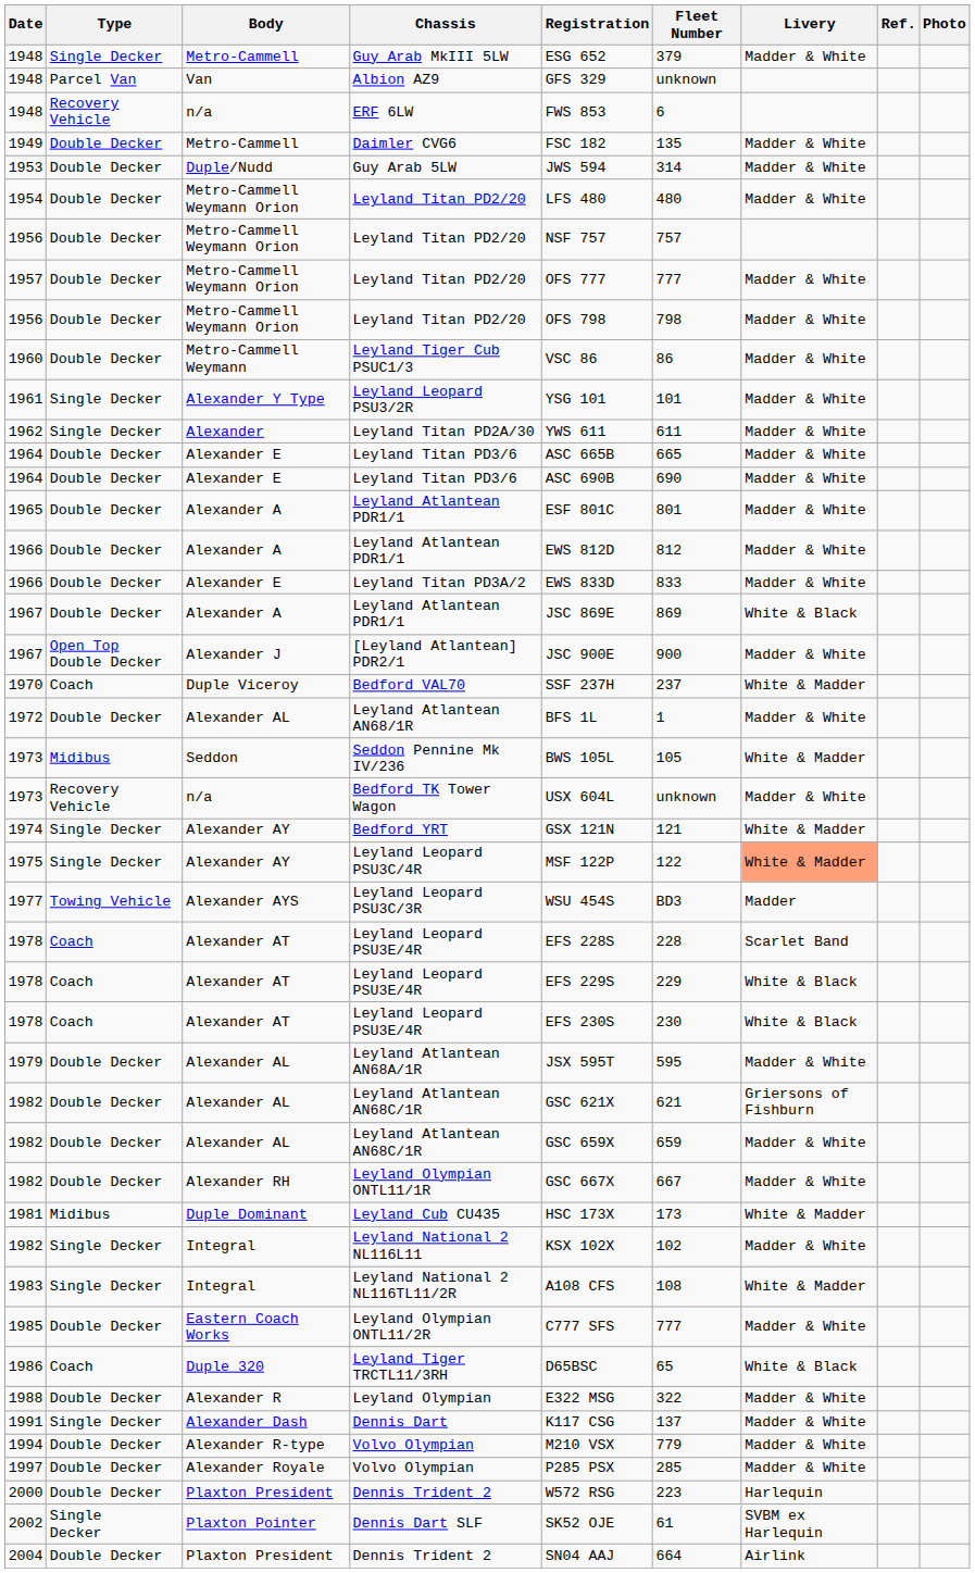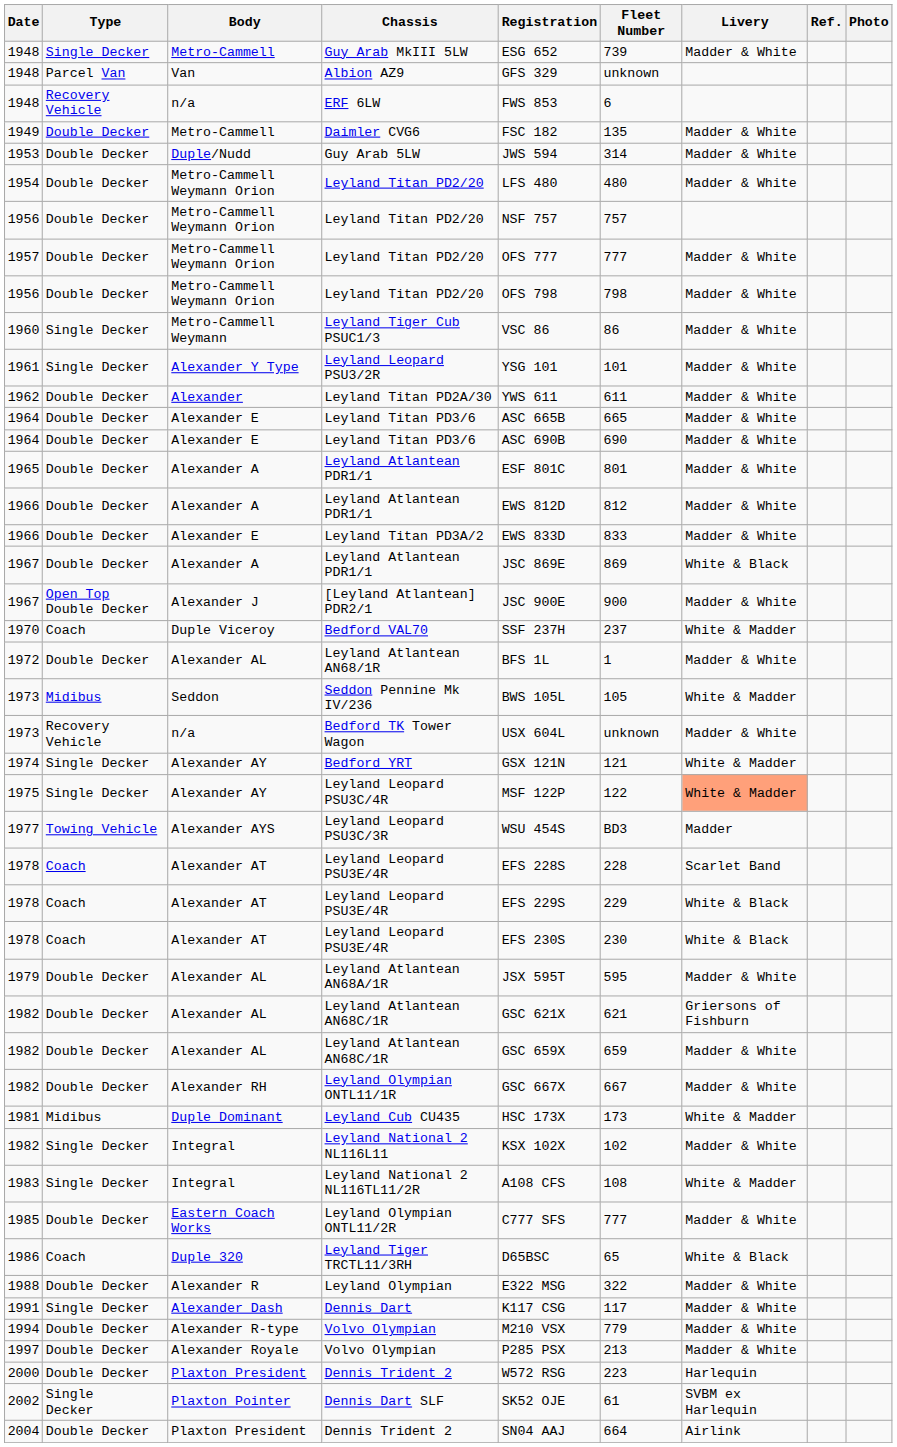 <table class="wikitable sticky-header">
 <tr>
 <th>Date</th>
 <th>Type</th>
 <th>Body</th>
 <th>Chassis</th>
 <th>Registration</th>
 <th>Fleet Number</th>
 <th>Livery</th>
 <th>Ref.</th>
 <th>Photo</th>
 </tr>
 <tr>
 <td>1948</td>
 <td><a href='#'>Single Decker</a></td>
 <td><a href='#'>Metro-Cammell</a></td>
 <td><a href='#'>Guy Arab</a> MkIII 5LW</td>
 <td>ESG 652</td>
-<td>379</td>
+<td>739</td>
 <td>Madder & White</td>
 <td></td>
 <td></td>
 </tr>
 <tr>
 <td>1948</td>
 <td>Parcel <a href='#'>Van</a></td>
 <td>Van</td>
 <td><a href='#'>Albion</a> AZ9</td>
 <td>GFS 329</td>
 <td>unknown</td>
 <td></td>
 <td></td>
 <td></td>
 </tr>
 <tr>
 <td>1948</td>
 <td><a href='#'>Recovery Vehicle</a></td>
 <td>n/a</td>
 <td><a href='#'>ERF</a> 6LW</td>
 <td>FWS 853</td>
 <td>6</td>
 <td></td>
 <td></td>
 <td></td>
 </tr>
 <tr>
 <td>1949</td>
 <td><a href='#'>Double Decker</a></td>
 <td>Metro-Cammell</td>
 <td><a href='#'>Daimler</a> CVG6</td>
 <td>FSC 182</td>
 <td>135</td>
 <td>Madder & White</td>
 <td></td>
 <td></td>
 </tr>
 <tr>
 <td>1953</td>
 <td>Double Decker</td>
 <td><a href='#'>Duple</a>/Nudd</td>
 <td>Guy Arab 5LW</td>
 <td>JWS 594</td>
 <td>314</td>
 <td>Madder & White</td>
 <td></td>
 <td></td>
 </tr>
 <tr>
 <td>1954</td>
 <td>Double Decker</td>
 <td>Metro-Cammell Weymann Orion</td>
 <td><a href='#'>Leyland Titan PD2/20</a></td>
 <td>LFS 480</td>
 <td>480</td>
 <td>Madder & White</td>
 <td></td>
 <td></td>
 </tr>
 <tr>
 <td>1956</td>
 <td>Double Decker</td>
 <td>Metro-Cammell Weymann Orion</td>
 <td>Leyland Titan PD2/20</td>
 <td>NSF 757</td>
 <td>757</td>
 <td></td>
 <td></td>
 <td></td>
 </tr>
 <tr>
 <td>1957</td>
 <td>Double Decker</td>
 <td>Metro-Cammell Weymann Orion</td>
 <td>Leyland Titan PD2/20</td>
 <td>OFS 777</td>
 <td>777</td>
 <td>Madder & White</td>
 <td></td>
 <td></td>
 </tr>
 <tr>
 <td>1956</td>
 <td>Double Decker</td>
 <td>Metro-Cammell Weymann Orion</td>
 <td>Leyland Titan PD2/20</td>
 <td>OFS 798</td>
 <td>798</td>
 <td>Madder & White</td>
 <td></td>
 <td></td>
 </tr>
 <tr>
 <td>1960</td>
-<td>Double Decker</td>
+<td>Single Decker</td>
 <td>Metro-Cammell Weymann</td>
 <td><a href='#'>Leyland Tiger Cub</a> PSUC1/3</td>
 <td>VSC 86</td>
 <td>86</td>
 <td>Madder & White</td>
 <td></td>
 <td></td>
 </tr>
 <tr>
 <td>1961</td>
 <td>Single Decker</td>
 <td><a href='#'>Alexander Y Type</a></td>
 <td><a href='#'>Leyland Leopard</a> PSU3/2R</td>
 <td>YSG 101</td>
 <td>101</td>
 <td>Madder & White</td>
 <td></td>
 <td></td>
 </tr>
 <tr>
 <td>1962</td>
-<td>Single Decker</td>
+<td>Double Decker</td>
 <td><a href='#'>Alexander</a></td>
 <td>Leyland Titan PD2A/30</td>
 <td>YWS 611</td>
 <td>611</td>
 <td>Madder & White</td>
 <td></td>
 <td></td>
 </tr>
 <tr>
 <td>1964</td>
 <td>Double Decker</td>
 <td>Alexander E</td>
 <td>Leyland Titan PD3/6</td>
 <td>ASC 665B</td>
 <td>665</td>
 <td>Madder & White</td>
 <td></td>
 <td></td>
 </tr>
 <tr>
 <td>1964</td>
 <td>Double Decker</td>
 <td>Alexander E</td>
 <td>Leyland Titan PD3/6</td>
 <td>ASC 690B</td>
 <td>690</td>
 <td>Madder & White</td>
 <td></td>
 <td></td>
 </tr>
 <tr>
 <td>1965</td>
 <td>Double Decker</td>
 <td>Alexander A</td>
 <td><a href='#'>Leyland Atlantean</a> PDR1/1</td>
 <td>ESF 801C</td>
 <td>801</td>
 <td>Madder & White</td>
 <td></td>
 <td></td>
 </tr>
 <tr>
 <td>1966</td>
 <td>Double Decker</td>
 <td>Alexander A</td>
 <td>Leyland Atlantean PDR1/1</td>
 <td>EWS 812D</td>
 <td>812</td>
 <td>Madder & White</td>
 <td></td>
 <td></td>
 </tr>
 <tr>
 <td>1966</td>
 <td>Double Decker</td>
 <td>Alexander E</td>
 <td>Leyland Titan PD3A/2</td>
 <td>EWS 833D</td>
 <td>833</td>
 <td>Madder & White</td>
 <td></td>
 <td></td>
 </tr>
 <tr>
 <td>1967</td>
 <td>Double Decker</td>
 <td>Alexander A</td>
 <td>Leyland Atlantean PDR1/1</td>
 <td>JSC 869E</td>
 <td>869</td>
 <td>White & Black</td>
 <td></td>
 <td></td>
 </tr>
 <tr>
 <td>1967</td>
 <td><a href='#'>Open Top</a> Double Decker</td>
 <td>Alexander J</td>
 <td>[Leyland Atlantean] PDR2/1</td>
 <td>JSC 900E</td>
 <td>900</td>
 <td>Madder & White</td>
 <td></td>
 <td></td>
 </tr>
 <tr>
 <td>1970</td>
 <td>Coach</td>
 <td>Duple Viceroy</td>
 <td><a href='#'>Bedford VAL70</a></td>
 <td>SSF 237H</td>
 <td>237</td>
 <td>White & Madder</td>
 <td></td>
 <td></td>
 </tr>
 <tr>
 <td>1972</td>
 <td>Double Decker</td>
 <td>Alexander AL</td>
 <td>Leyland Atlantean AN68/1R</td>
 <td>BFS 1L</td>
 <td>1</td>
 <td>Madder & White</td>
 <td></td>
 <td></td>
 </tr>
 <tr>
 <td>1973</td>
 <td><a href='#'>Midibus</a></td>
 <td>Seddon</td>
 <td><a href='#'>Seddon</a> Pennine Mk IV/236</td>
 <td>BWS 105L</td>
 <td>105</td>
 <td>White & Madder</td>
 <td></td>
 <td></td>
 </tr>
 <tr>
 <td>1973</td>
 <td>Recovery Vehicle</td>
 <td>n/a</td>
 <td><a href='#'>Bedford TK</a> Tower Wagon</td>
 <td>USX 604L</td>
 <td>unknown</td>
 <td>Madder & White</td>
 <td></td>
 <td></td>
 </tr>
 <tr>
 <td>1974</td>
 <td>Single Decker</td>
 <td>Alexander AY</td>
 <td><a href='#'>Bedford YRT</a></td>
 <td>GSX 121N</td>
 <td>121</td>
 <td>White & Madder</td>
 <td></td>
 <td></td>
 </tr>
 <tr>
 <td>1975</td>
 <td>Single Decker</td>
 <td>Alexander AY</td>
 <td>Leyland Leopard PSU3C/4R</td>
 <td>MSF 122P</td>
 <td>122</td>
 <td style="background: lightsalmon;">White & Madder</td>
 <td></td>
 <td></td>
 </tr>
 <tr>
 <td>1977</td>
 <td><a href='#'>Towing Vehicle</a></td>
 <td>Alexander AYS</td>
 <td>Leyland Leopard PSU3C/3R</td>
 <td>WSU 454S</td>
 <td>BD3</td>
 <td>Madder</td>
 <td></td>
 <td></td>
 </tr>
 <tr>
 <td>1978</td>
 <td><a href='#'>Coach</a></td>
 <td>Alexander AT</td>
 <td>Leyland Leopard PSU3E/4R</td>
 <td>EFS 228S</td>
 <td>228</td>
 <td>Scarlet Band</td>
 <td></td>
 <td></td>
 </tr>
 <tr>
 <td>1978</td>
 <td>Coach</td>
 <td>Alexander AT</td>
 <td>Leyland Leopard PSU3E/4R</td>
 <td>EFS 229S</td>
 <td>229</td>
 <td>White & Black</td>
 <td></td>
 <td></td>
 </tr>
 <tr>
 <td>1978</td>
 <td>Coach</td>
 <td>Alexander AT</td>
 <td>Leyland Leopard PSU3E/4R</td>
 <td>EFS 230S</td>
 <td>230</td>
 <td>White & Black</td>
 <td></td>
 <td></td>
 </tr>
 <tr>
 <td>1979</td>
 <td>Double Decker</td>
 <td>Alexander AL</td>
 <td>Leyland Atlantean AN68A/1R</td>
 <td>JSX 595T</td>
 <td>595</td>
 <td>Madder & White</td>
 <td></td>
 <td></td>
 </tr>
 <tr>
 <td>1982</td>
 <td>Double Decker</td>
 <td>Alexander AL</td>
 <td>Leyland Atlantean AN68C/1R</td>
 <td>GSC 621X</td>
 <td>621</td>
 <td>Griersons of Fishburn</td>
 <td></td>
 <td></td>
 </tr>
 <tr>
 <td>1982</td>
 <td>Double Decker</td>
 <td>Alexander AL</td>
 <td>Leyland Atlantean AN68C/1R</td>
 <td>GSC 659X</td>
 <td>659</td>
 <td>Madder & White</td>
 <td></td>
 <td></td>
 </tr>
 <tr>
 <td>1982</td>
 <td>Double Decker</td>
 <td>Alexander RH</td>
 <td><a href='#'>Leyland Olympian</a> ONTL11/1R</td>
 <td>GSC 667X</td>
 <td>667</td>
 <td>Madder & White</td>
 <td></td>
 <td></td>
 </tr>
 <tr>
 <td>1981</td>
 <td>Midibus</td>
 <td><a href='#'>Duple Dominant</a></td>
 <td><a href='#'>Leyland Cub</a> CU435</td>
 <td>HSC 173X</td>
 <td>173</td>
 <td>White & Madder</td>
 <td></td>
 <td></td>
 </tr>
 <tr>
 <td>1982</td>
 <td>Single Decker</td>
 <td>Integral</td>
 <td><a href='#'>Leyland National 2</a> NL116L11</td>
 <td>KSX 102X</td>
 <td>102</td>
 <td>Madder & White</td>
 <td></td>
 <td></td>
 </tr>
 <tr>
 <td>1983</td>
 <td>Single Decker</td>
 <td>Integral</td>
 <td>Leyland National 2 NL116TL11/2R</td>
 <td>A108 CFS</td>
 <td>108</td>
 <td>White & Madder</td>
 <td></td>
 <td></td>
 </tr>
 <tr>
 <td>1985</td>
 <td>Double Decker</td>
 <td><a href='#'>Eastern Coach Works</a></td>
 <td>Leyland Olympian ONTL11/2R</td>
 <td>C777 SFS</td>
 <td>777</td>
 <td>Madder & White</td>
 <td></td>
 <td></td>
 </tr>
 <tr>
 <td>1986</td>
 <td>Coach</td>
 <td><a href='#'>Duple 320</a></td>
 <td><a href='#'>Leyland Tiger</a> TRCTL11/3RH</td>
 <td>D65BSC</td>
 <td>65</td>
 <td>White & Black</td>
 <td></td>
 <td></td>
 </tr>
 <tr>
 <td>1988</td>
 <td>Double Decker</td>
 <td>Alexander R</td>
 <td>Leyland Olympian</td>
 <td>E322 MSG</td>
 <td>322</td>
 <td>Madder & White</td>
 <td></td>
 <td></td>
 </tr>
 <tr>
 <td>1991</td>
 <td>Single Decker</td>
 <td><a href='#'>Alexander Dash</a></td>
 <td><a href='#'>Dennis Dart</a></td>
 <td>K117 CSG</td>
-<td>137</td>
+<td>117</td>
 <td>Madder & White</td>
 <td></td>
 <td></td>
 </tr>
 <tr>
 <td>1994</td>
 <td>Double Decker</td>
 <td>Alexander R-type</td>
 <td><a href='#'>Volvo Olympian</a></td>
 <td>M210 VSX</td>
 <td>779</td>
 <td>Madder & White</td>
 <td></td>
 <td></td>
 </tr>
 <tr>
 <td>1997</td>
 <td>Double Decker</td>
 <td>Alexander Royale</td>
 <td>Volvo Olympian</td>
 <td>P285 PSX</td>
-<td>285</td>
+<td>213</td>
 <td>Madder & White</td>
 <td></td>
 <td></td>
 </tr>
 <tr>
 <td>2000</td>
 <td>Double Decker</td>
 <td><a href='#'>Plaxton President</a></td>
 <td><a href='#'>Dennis Trident 2</a></td>
 <td>W572 RSG</td>
 <td>223</td>
 <td>Harlequin</td>
 <td></td>
 <td></td>
 </tr>
 <tr>
 <td>2002</td>
 <td>Single<br>Decker</td>
 <td><a href='#'>Plaxton Pointer</a></td>
 <td><a href='#'>Dennis Dart</a> SLF</td>
 <td>SK52 OJE</td>
 <td>61</td>
 <td>SVBM ex Harlequin</td>
 <td></td>
 <td></td>
 </tr>
 <tr>
 <td>2004</td>
 <td>Double Decker</td>
 <td>Plaxton President</td>
 <td>Dennis Trident 2</td>
 <td>SN04 AAJ</td>
 <td>664</td>
 <td>Airlink</td>
 <td></td>
 <td></td>
 </tr>
 </table>
